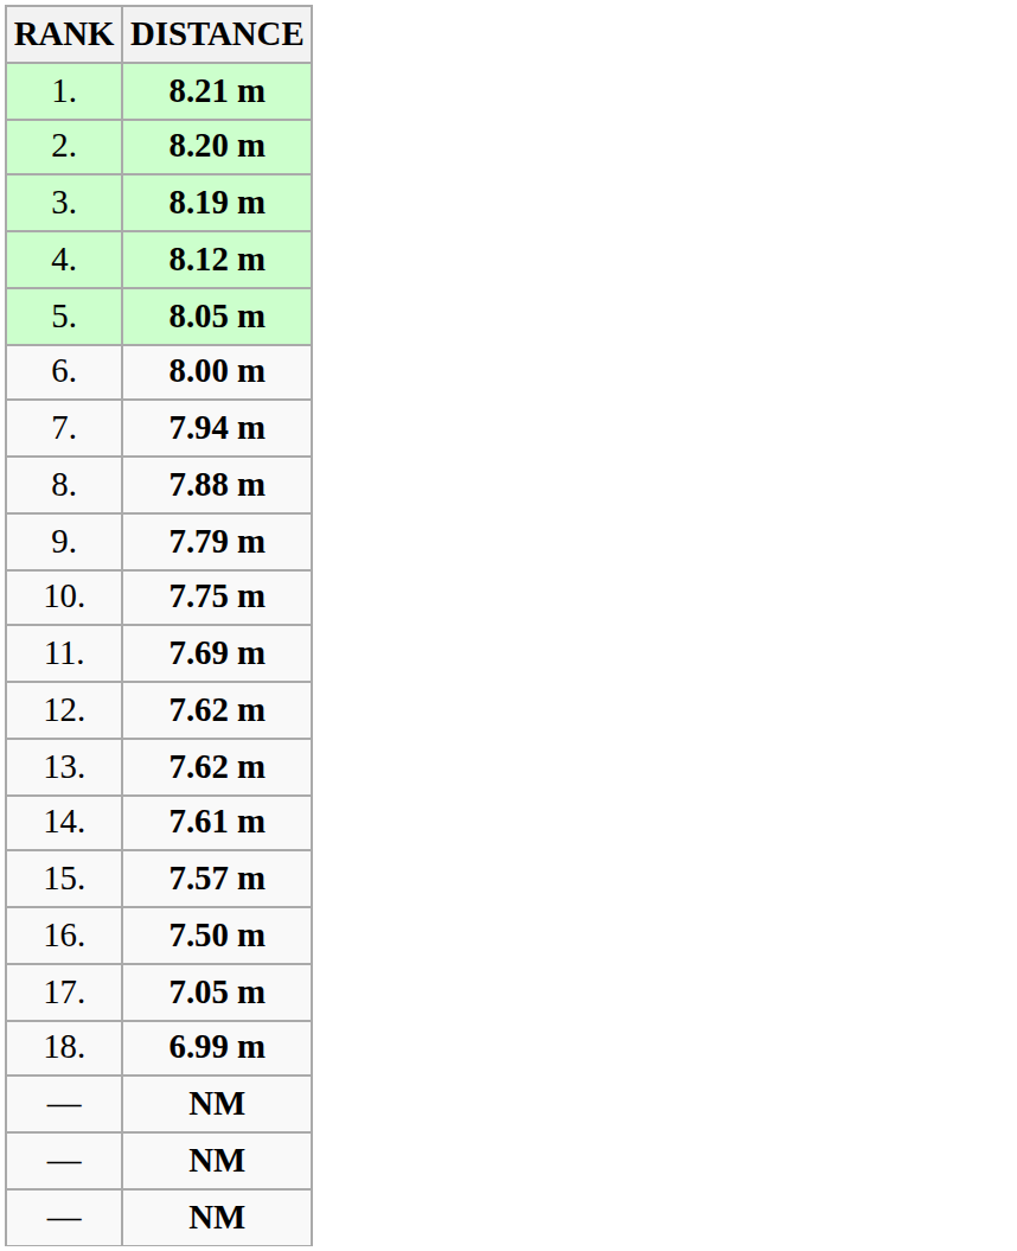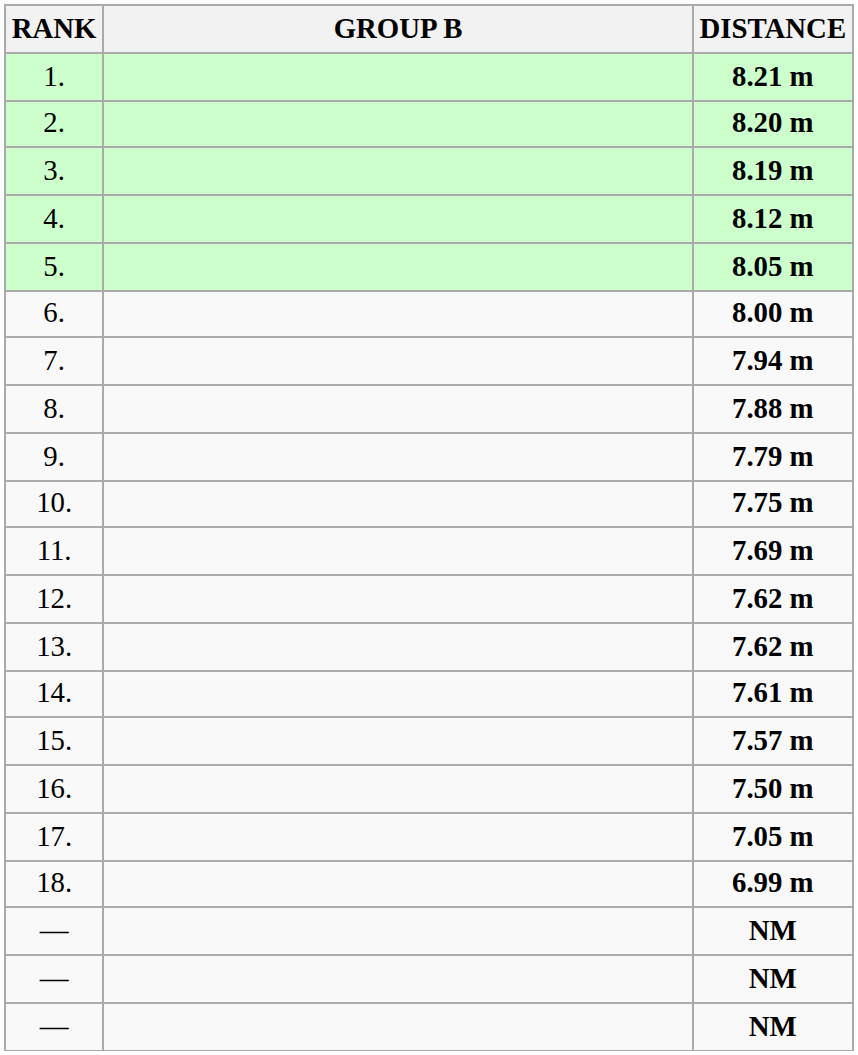 <table class="wikitable" style="border-collapse: collapse; font-size: 90%;">
 <tr>
 <th>RANK</th>
+<th style="width: 20em">GROUP B</th>
 <th style="width: 5em">DISTANCE</th>
 </tr>
 <tr style="background:#ccffcc;">
 <td align="center">1.</td>
+<td></td>
 <td align="center"><strong>8.21 m</strong></td>
 </tr>
 <tr style="background:#ccffcc;">
 <td align="center">2.</td>
+<td></td>
 <td align="center"><strong>8.20 m</strong></td>
 </tr>
 <tr style="background:#ccffcc;">
 <td align="center">3.</td>
+<td></td>
 <td align="center"><strong>8.19 m</strong></td>
 </tr>
 <tr style="background:#ccffcc;">
 <td align="center">4.</td>
+<td></td>
 <td align="center"><strong>8.12 m</strong></td>
 </tr>
 <tr style="background:#ccffcc;">
 <td align="center">5.</td>
+<td></td>
 <td align="center"><strong>8.05 m</strong></td>
 </tr>
 <tr>
 <td align="center">6.</td>
+<td></td>
 <td align="center"><strong>8.00 m</strong></td>
 </tr>
 <tr>
 <td align="center">7.</td>
+<td></td>
 <td align="center"><strong>7.94 m</strong></td>
 </tr>
 <tr>
 <td align="center">8.</td>
+<td></td>
 <td align="center"><strong>7.88 m</strong></td>
 </tr>
 <tr>
 <td align="center">9.</td>
+<td></td>
 <td align="center"><strong>7.79 m</strong></td>
 </tr>
 <tr>
 <td align="center">10.</td>
+<td></td>
 <td align="center"><strong>7.75 m</strong></td>
 </tr>
 <tr>
 <td align="center">11.</td>
+<td></td>
 <td align="center"><strong>7.69 m</strong></td>
 </tr>
 <tr>
 <td align="center">12.</td>
+<td></td>
 <td align="center"><strong>7.62 m</strong></td>
 </tr>
 <tr>
 <td align="center">13.</td>
+<td></td>
 <td align="center"><strong>7.62 m</strong></td>
 </tr>
 <tr>
 <td align="center">14.</td>
+<td></td>
 <td align="center"><strong>7.61 m</strong></td>
 </tr>
 <tr>
 <td align="center">15.</td>
+<td></td>
 <td align="center"><strong>7.57 m</strong></td>
 </tr>
 <tr>
 <td align="center">16.</td>
+<td></td>
 <td align="center"><strong>7.50 m</strong></td>
 </tr>
 <tr>
 <td align="center">17.</td>
+<td></td>
 <td align="center"><strong>7.05 m</strong></td>
 </tr>
 <tr>
 <td align="center">18.</td>
+<td></td>
 <td align="center"><strong>6.99 m</strong></td>
 </tr>
 <tr>
 <td align="center">—</td>
+<td></td>
 <td align="center"><strong>NM</strong></td>
 </tr>
 <tr>
 <td align="center">—</td>
+<td></td>
 <td align="center"><strong>NM</strong></td>
 </tr>
 <tr>
 <td align="center">—</td>
+<td></td>
 <td align="center"><strong>NM</strong></td>
 </tr>
 </table>
